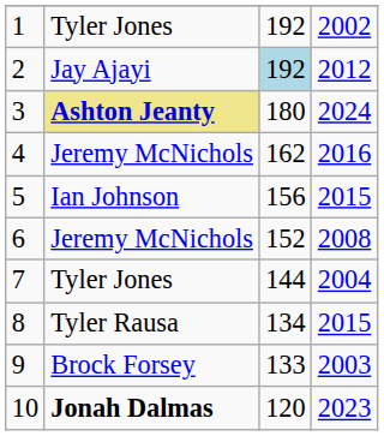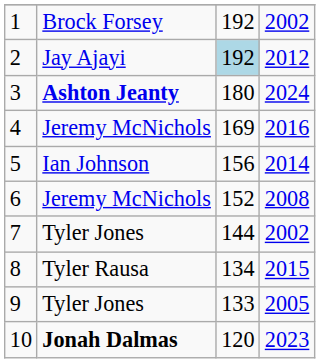 <table class="wikitable">
 <tr>
 </tr>
 <tr>
 <td>1</td>
-<td>Tyler Jones</td>
+<td><a href='#'>Brock Forsey</a></td>
 <td><abbr>192</abbr></td>
 <td><a href='#'>2002</a></td>
 </tr>
 <tr>
 <td>2</td>
 <td><a href='#'>Jay Ajayi</a></td>
 <td style="background: lightblue;"><abbr>192</abbr></td>
 <td><a href='#'>2012</a></td>
 </tr>
 <tr>
 <td>3</td>
-<td style="background: khaki;"><strong><a href='#'>Ashton Jeanty</a></strong></td>
+<td><strong><a href='#'>Ashton Jeanty</a></strong></td>
 <td><abbr>180</abbr></td>
 <td><a href='#'>2024</a></td>
 </tr>
 <tr>
 <td>4</td>
 <td><a href='#'>Jeremy McNichols</a></td>
-<td><abbr>162</abbr></td>
+<td><abbr>169</abbr></td>
 <td><a href='#'>2016</a></td>
 </tr>
 <tr>
 <td>5</td>
 <td><a href='#'>Ian Johnson</a></td>
 <td><abbr>156</abbr></td>
-<td><a href='#'>2015</a></td>
+<td><a href='#'>2014</a></td>
 </tr>
 <tr>
 <td>6</td>
 <td><a href='#'>Jeremy McNichols</a></td>
 <td><abbr>152</abbr></td>
 <td><a href='#'>2008</a></td>
 </tr>
 <tr>
 <td>7</td>
 <td>Tyler Jones</td>
 <td><abbr>144</abbr></td>
-<td><a href='#'>2004</a></td>
+<td><a href='#'>2002</a></td>
 </tr>
 <tr>
 <td>8</td>
 <td>Tyler Rausa</td>
 <td><abbr>134</abbr></td>
 <td><a href='#'>2015</a></td>
 </tr>
 <tr>
 <td>9</td>
-<td><a href='#'>Brock Forsey</a></td>
+<td>Tyler Jones</td>
 <td><abbr>133</abbr></td>
-<td><a href='#'>2003</a></td>
+<td><a href='#'>2005</a></td>
 </tr>
 <tr>
 <td>10</td>
 <td><strong>Jonah Dalmas</strong></td>
 <td><abbr>120</abbr></td>
 <td><a href='#'>2023</a></td>
 </tr>
 </table>
